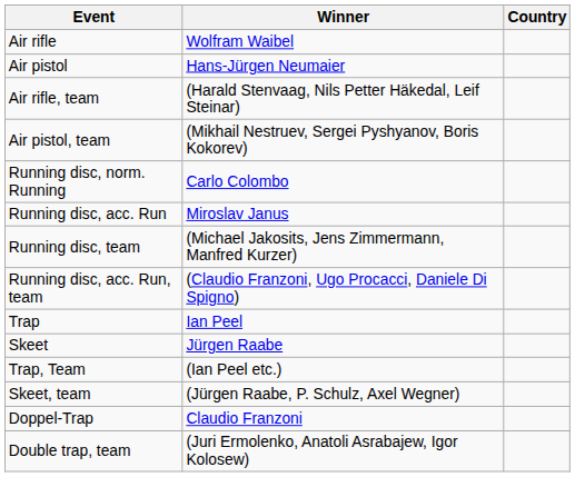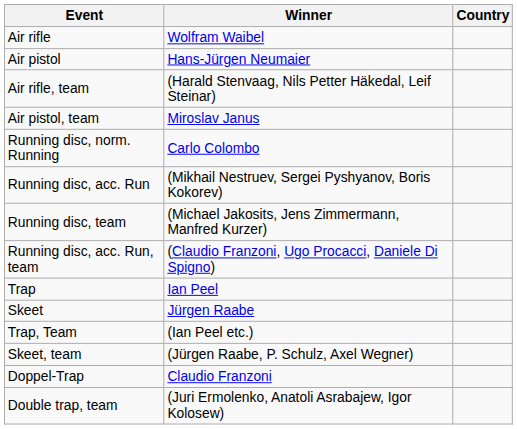 <table class="wikitable sortable" width=60% style="font-size:90%; text-align:left;">
 <tr>
 <th>Event</th>
 <th>Winner</th>
 <th>Country</th>
 </tr>
 <tr>
 <td>Air rifle</td>
 <td><a href='#'>Wolfram Waibel</a></td>
 <td></td>
 </tr>
 <tr>
 <td>Air pistol</td>
 <td><a href='#'>Hans-Jürgen Neumaier</a></td>
 <td></td>
 </tr>
 <tr>
 <td>Air rifle, team</td>
 <td>(Harald Stenvaag, Nils Petter Häkedal, Leif Steinar)</td>
 <td></td>
 </tr>
 <tr>
 <td>Air pistol, team</td>
-<td>(Mikhail Nestruev, Sergei Pyshyanov, Boris Kokorev)</td>
+<td><a href='#'>Miroslav Janus</a></td>
 <td></td>
 </tr>
 <tr>
 <td>Running disc, norm. Running</td>
 <td><a href='#'>Carlo Colombo</a></td>
 <td></td>
 </tr>
 <tr>
 <td>Running disc, acc. Run</td>
-<td><a href='#'>Miroslav Janus</a></td>
+<td>(Mikhail Nestruev, Sergei Pyshyanov, Boris Kokorev)</td>
 <td></td>
 </tr>
 <tr>
 <td>Running disc, team</td>
 <td>(Michael Jakosits, Jens Zimmermann, Manfred Kurzer)</td>
 <td></td>
 </tr>
 <tr>
 <td>Running disc, acc. Run, team</td>
 <td>(<a href='#'>Claudio Franzoni</a>, <a href='#'>Ugo Procacci</a>, <a href='#'>Daniele Di Spigno</a>)</td>
 <td></td>
 </tr>
 <tr>
 <td>Trap</td>
 <td><a href='#'>Ian Peel</a></td>
 <td></td>
 </tr>
 <tr>
 <td>Skeet</td>
 <td><a href='#'>Jürgen Raabe</a></td>
 <td></td>
 </tr>
 <tr>
 <td>Trap, Team</td>
 <td>(Ian Peel etc.)</td>
 <td></td>
 </tr>
 <tr>
 <td>Skeet, team</td>
 <td>(Jürgen Raabe, P. Schulz, Axel Wegner)</td>
 <td></td>
 </tr>
 <tr>
 <td>Doppel-Trap</td>
 <td><a href='#'>Claudio Franzoni</a></td>
 <td></td>
 </tr>
 <tr>
 <td>Double trap, team</td>
 <td>(Juri Ermolenko, Anatoli Asrabajew, Igor Kolosew)</td>
 <td></td>
 </tr>
 </table>
